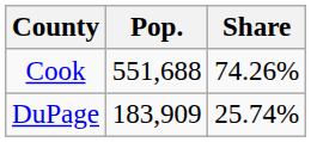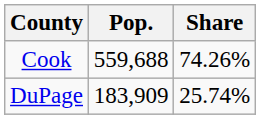 <table class="wikitable sortable" style="text-align:center;">
 <tr>
 <th>County</th>
 <th>Pop.</th>
 <th>Share</th>
 </tr>
 <tr>
 <td><a href='#'>Cook</a></td>
-<td>551,688</td>
+<td>559,688</td>
 <td>74.26%</td>
 </tr>
 <tr>
 <td><a href='#'>DuPage</a></td>
 <td>183,909</td>
 <td>25.74%</td>
 </tr>
 </table>
